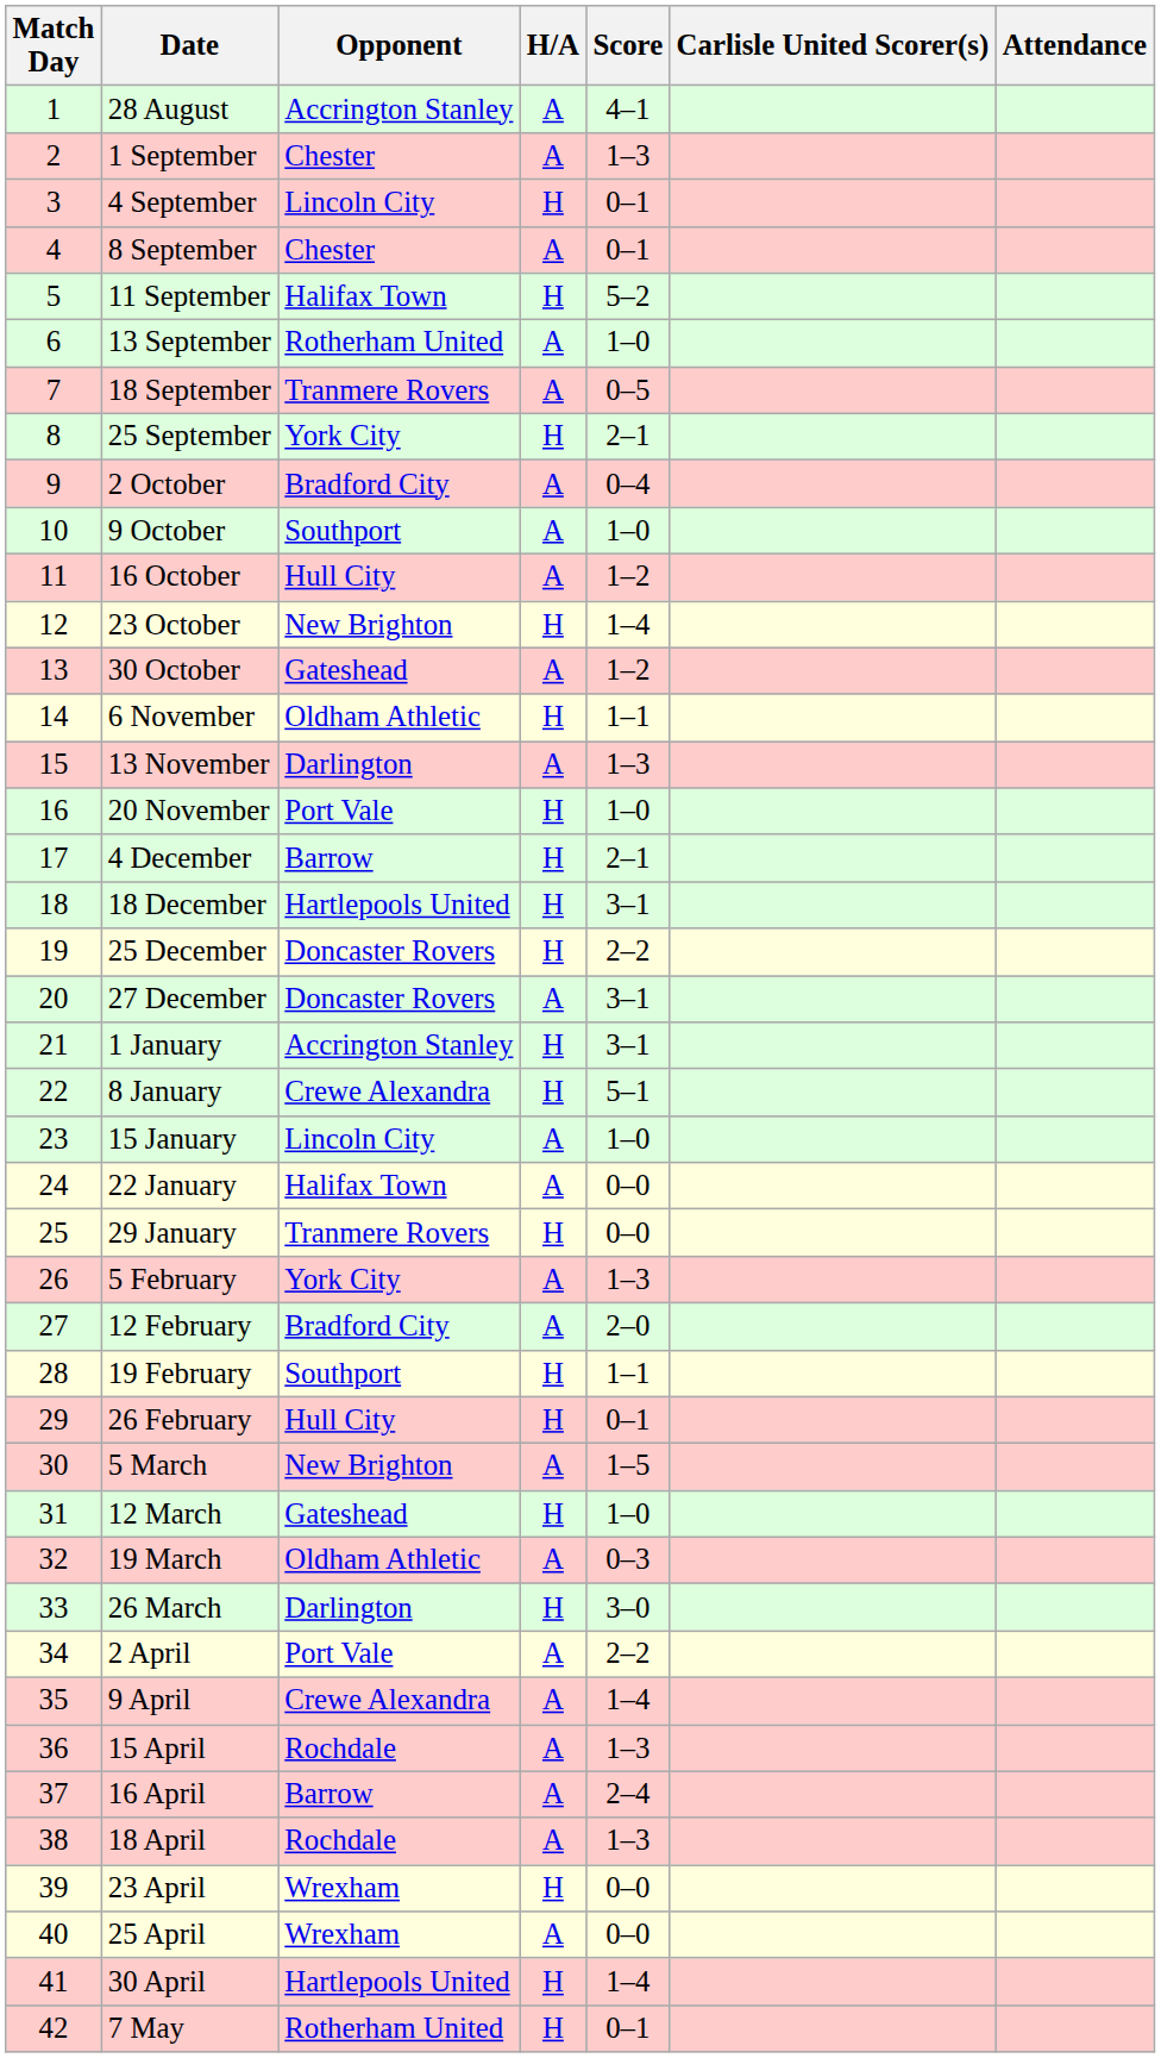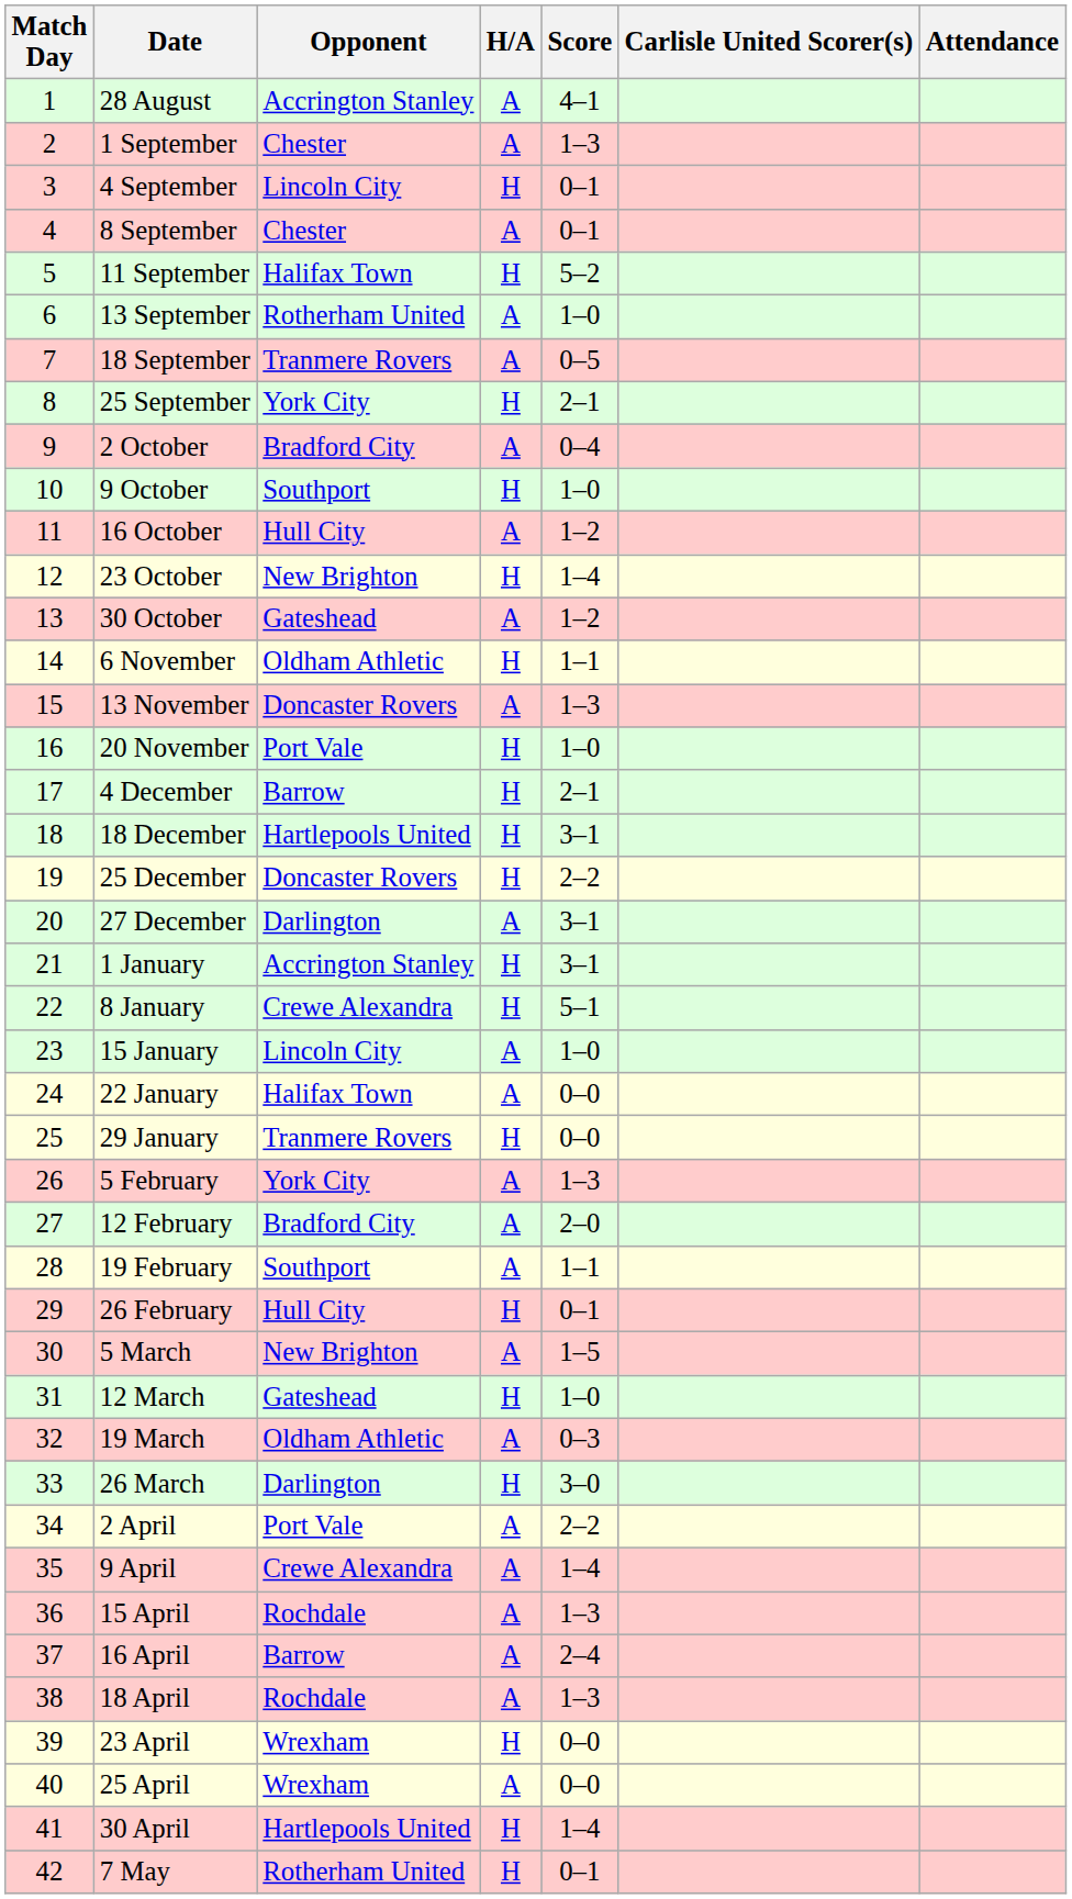 <table class="wikitable" style="text-align:center">
 <tr>
 <th>Match<br> Day</th>
 <th>Date</th>
 <th>Opponent</th>
 <th>H/A</th>
 <th>Score</th>
 <th>Carlisle United Scorer(s)</th>
 <th>Attendance</th>
 </tr>
 <tr bgcolor=#ddffdd>
 <td>1</td>
 <td align=left>28 August</td>
 <td align=left><a href='#'>Accrington Stanley</a></td>
 <td><a href='#'>A</a></td>
 <td>4–1</td>
 <td align=left></td>
 <td></td>
 </tr>
 <tr bgcolor=#FFCCCC>
 <td>2</td>
 <td align=left>1 September</td>
 <td align=left><a href='#'>Chester</a></td>
 <td><a href='#'>A</a></td>
 <td>1–3</td>
 <td align=left></td>
 <td></td>
 </tr>
 <tr bgcolor=#FFCCCC>
 <td>3</td>
 <td align=left>4 September</td>
 <td align=left><a href='#'>Lincoln City</a></td>
 <td><a href='#'>H</a></td>
 <td>0–1</td>
 <td align=left></td>
 <td></td>
 </tr>
 <tr bgcolor=#FFCCCC>
 <td>4</td>
 <td align=left>8 September</td>
 <td align=left><a href='#'>Chester</a></td>
 <td><a href='#'>A</a></td>
 <td>0–1</td>
 <td align=left></td>
 <td></td>
 </tr>
 <tr bgcolor=#ddffdd>
 <td>5</td>
 <td align=left>11 September</td>
 <td align=left><a href='#'>Halifax Town</a></td>
 <td><a href='#'>H</a></td>
 <td>5–2</td>
 <td align=left></td>
 <td></td>
 </tr>
 <tr bgcolor=#ddffdd>
 <td>6</td>
 <td align=left>13 September</td>
 <td align=left><a href='#'>Rotherham United</a></td>
 <td><a href='#'>A</a></td>
 <td>1–0</td>
 <td align=left></td>
 <td></td>
 </tr>
 <tr bgcolor=#FFCCCC>
 <td>7</td>
 <td align=left>18 September</td>
 <td align=left><a href='#'>Tranmere Rovers</a></td>
 <td><a href='#'>A</a></td>
 <td>0–5</td>
 <td align=left></td>
 <td></td>
 </tr>
 <tr bgcolor=#ddffdd>
 <td>8</td>
 <td align=left>25 September</td>
 <td align=left><a href='#'>York City</a></td>
 <td><a href='#'>H</a></td>
 <td>2–1</td>
 <td align=left></td>
 <td></td>
 </tr>
 <tr bgcolor=#FFCCCC>
 <td>9</td>
 <td align=left>2 October</td>
 <td align=left><a href='#'>Bradford City</a></td>
 <td><a href='#'>A</a></td>
 <td>0–4</td>
 <td align=left></td>
 <td></td>
 </tr>
 <tr bgcolor=#ddffdd>
 <td>10</td>
 <td align=left>9 October</td>
 <td align=left><a href='#'>Southport</a></td>
-<td><a href='#'>A</a></td>
+<td><a href='#'>H</a></td>
 <td>1–0</td>
 <td align=left></td>
 <td></td>
 </tr>
 <tr bgcolor=#FFCCCC>
 <td>11</td>
 <td align=left>16 October</td>
 <td align=left><a href='#'>Hull City</a></td>
 <td><a href='#'>A</a></td>
 <td>1–2</td>
 <td align=left></td>
 <td></td>
 </tr>
 <tr bgcolor=#ffffdd>
 <td>12</td>
 <td align=left>23 October</td>
 <td align=left><a href='#'>New Brighton</a></td>
 <td><a href='#'>H</a></td>
 <td>1–4</td>
 <td align=left></td>
 <td></td>
 </tr>
 <tr bgcolor=#FFCCCC>
 <td>13</td>
 <td align=left>30 October</td>
 <td align=left><a href='#'>Gateshead</a></td>
 <td><a href='#'>A</a></td>
 <td>1–2</td>
 <td align=left></td>
 <td></td>
 </tr>
 <tr bgcolor=#ffffdd>
 <td>14</td>
 <td align=left>6 November</td>
 <td align=left><a href='#'>Oldham Athletic</a></td>
 <td><a href='#'>H</a></td>
 <td>1–1</td>
 <td align=left></td>
 <td></td>
 </tr>
 <tr bgcolor=#FFCCCC>
 <td>15</td>
 <td align=left>13 November</td>
-<td align=left><a href='#'>Darlington</a></td>
+<td align=left><a href='#'>Doncaster Rovers</a></td>
 <td><a href='#'>A</a></td>
 <td>1–3</td>
 <td align=left></td>
 <td></td>
 </tr>
 <tr bgcolor=#ddffdd>
 <td>16</td>
 <td align=left>20 November</td>
 <td align=left><a href='#'>Port Vale</a></td>
 <td><a href='#'>H</a></td>
 <td>1–0</td>
 <td align=left></td>
 <td></td>
 </tr>
 <tr bgcolor=#ddffdd>
 <td>17</td>
 <td align=left>4 December</td>
 <td align=left><a href='#'>Barrow</a></td>
 <td><a href='#'>H</a></td>
 <td>2–1</td>
 <td align=left></td>
 <td></td>
 </tr>
 <tr bgcolor=#ddffdd>
 <td>18</td>
 <td align=left>18 December</td>
 <td align=left><a href='#'>Hartlepools United</a></td>
 <td><a href='#'>H</a></td>
 <td>3–1</td>
 <td align=left></td>
 <td></td>
 </tr>
 <tr bgcolor=#ffffdd>
 <td>19</td>
 <td align=left>25 December</td>
 <td align=left><a href='#'>Doncaster Rovers</a></td>
 <td><a href='#'>H</a></td>
 <td>2–2</td>
 <td align=left></td>
 <td></td>
 </tr>
 <tr bgcolor=#ddffdd>
 <td>20</td>
 <td align=left>27 December</td>
-<td align=left><a href='#'>Doncaster Rovers</a></td>
+<td align=left><a href='#'>Darlington</a></td>
 <td><a href='#'>A</a></td>
 <td>3–1</td>
 <td align=left></td>
 <td></td>
 </tr>
 <tr bgcolor=#ddffdd>
 <td>21</td>
 <td align=left>1 January</td>
 <td align=left><a href='#'>Accrington Stanley</a></td>
 <td><a href='#'>H</a></td>
 <td>3–1</td>
 <td align=left></td>
 <td></td>
 </tr>
 <tr bgcolor=#ddffdd>
 <td>22</td>
 <td align=left>8 January</td>
 <td align=left><a href='#'>Crewe Alexandra</a></td>
 <td><a href='#'>H</a></td>
 <td>5–1</td>
 <td align=left></td>
 <td></td>
 </tr>
 <tr bgcolor=#ddffdd>
 <td>23</td>
 <td align=left>15 January</td>
 <td align=left><a href='#'>Lincoln City</a></td>
 <td><a href='#'>A</a></td>
 <td>1–0</td>
 <td align=left></td>
 <td></td>
 </tr>
 <tr bgcolor=#ffffdd>
 <td>24</td>
 <td align=left>22 January</td>
 <td align=left><a href='#'>Halifax Town</a></td>
 <td><a href='#'>A</a></td>
 <td>0–0</td>
 <td align=left></td>
 <td></td>
 </tr>
 <tr bgcolor=#ffffdd>
 <td>25</td>
 <td align=left>29 January</td>
 <td align=left><a href='#'>Tranmere Rovers</a></td>
 <td><a href='#'>H</a></td>
 <td>0–0</td>
 <td align=left></td>
 <td></td>
 </tr>
 <tr bgcolor=#FFCCCC>
 <td>26</td>
 <td align=left>5 February</td>
 <td align=left><a href='#'>York City</a></td>
 <td><a href='#'>A</a></td>
 <td>1–3</td>
 <td align=left></td>
 <td></td>
 </tr>
 <tr bgcolor=#ddffdd>
 <td>27</td>
 <td align=left>12 February</td>
 <td align=left><a href='#'>Bradford City</a></td>
 <td><a href='#'>A</a></td>
 <td>2–0</td>
 <td align=left></td>
 <td></td>
 </tr>
 <tr bgcolor=#ffffdd>
 <td>28</td>
 <td align=left>19 February</td>
 <td align=left><a href='#'>Southport</a></td>
-<td><a href='#'>H</a></td>
+<td><a href='#'>A</a></td>
 <td>1–1</td>
 <td align=left></td>
 <td></td>
 </tr>
 <tr bgcolor=#FFCCCC>
 <td>29</td>
 <td align=left>26 February</td>
 <td align=left><a href='#'>Hull City</a></td>
 <td><a href='#'>H</a></td>
 <td>0–1</td>
 <td align=left></td>
 <td></td>
 </tr>
 <tr bgcolor=#FFCCCC>
 <td>30</td>
 <td align=left>5 March</td>
 <td align=left><a href='#'>New Brighton</a></td>
 <td><a href='#'>A</a></td>
 <td>1–5</td>
 <td align=left></td>
 <td></td>
 </tr>
 <tr bgcolor=#ddffdd>
 <td>31</td>
 <td align=left>12 March</td>
 <td align=left><a href='#'>Gateshead</a></td>
 <td><a href='#'>H</a></td>
 <td>1–0</td>
 <td align=left></td>
 <td></td>
 </tr>
 <tr bgcolor=#FFCCCC>
 <td>32</td>
 <td align=left>19 March</td>
 <td align=left><a href='#'>Oldham Athletic</a></td>
 <td><a href='#'>A</a></td>
 <td>0–3</td>
 <td align=left></td>
 <td></td>
 </tr>
 <tr bgcolor=#ddffdd>
 <td>33</td>
 <td align=left>26 March</td>
 <td align=left><a href='#'>Darlington</a></td>
 <td><a href='#'>H</a></td>
 <td>3–0</td>
 <td align=left></td>
 <td></td>
 </tr>
 <tr bgcolor=#ffffdd>
 <td>34</td>
 <td align=left>2 April</td>
 <td align=left><a href='#'>Port Vale</a></td>
 <td><a href='#'>A</a></td>
 <td>2–2</td>
 <td align=left></td>
 <td></td>
 </tr>
 <tr bgcolor=#FFCCCC>
 <td>35</td>
 <td align=left>9 April</td>
 <td align=left><a href='#'>Crewe Alexandra</a></td>
 <td><a href='#'>A</a></td>
 <td>1–4</td>
 <td align=left></td>
 <td></td>
 </tr>
 <tr bgcolor=#FFCCCC>
 <td>36</td>
 <td align=left>15 April</td>
 <td align=left><a href='#'>Rochdale</a></td>
 <td><a href='#'>A</a></td>
 <td>1–3</td>
 <td align=left></td>
 <td></td>
 </tr>
 <tr bgcolor=#FFCCCC>
 <td>37</td>
 <td align=left>16 April</td>
 <td align=left><a href='#'>Barrow</a></td>
 <td><a href='#'>A</a></td>
 <td>2–4</td>
 <td align=left></td>
 <td></td>
 </tr>
 <tr bgcolor=#FFCCCC>
 <td>38</td>
 <td align=left>18 April</td>
 <td align=left><a href='#'>Rochdale</a></td>
 <td><a href='#'>A</a></td>
 <td>1–3</td>
 <td align=left></td>
 <td></td>
 </tr>
 <tr bgcolor=#ffffdd>
 <td>39</td>
 <td align=left>23 April</td>
 <td align=left><a href='#'>Wrexham</a></td>
 <td><a href='#'>H</a></td>
 <td>0–0</td>
 <td align=left></td>
 <td></td>
 </tr>
 <tr bgcolor=#ffffdd>
 <td>40</td>
 <td align=left>25 April</td>
 <td align=left><a href='#'>Wrexham</a></td>
 <td><a href='#'>A</a></td>
 <td>0–0</td>
 <td align=left></td>
 <td></td>
 </tr>
 <tr bgcolor=#FFCCCC>
 <td>41</td>
 <td align=left>30 April</td>
 <td align=left><a href='#'>Hartlepools United</a></td>
 <td><a href='#'>H</a></td>
 <td>1–4</td>
 <td align=left></td>
 <td></td>
 </tr>
 <tr bgcolor=#FFCCCC>
 <td>42</td>
 <td align=left>7 May</td>
 <td align=left><a href='#'>Rotherham United</a></td>
 <td><a href='#'>H</a></td>
 <td>0–1</td>
 <td align=left></td>
 <td></td>
 </tr>
 </table>
